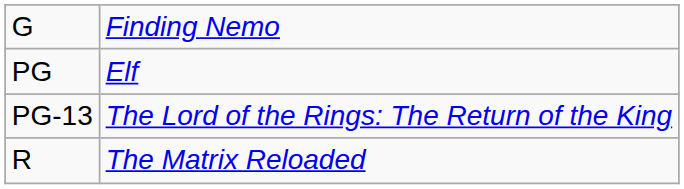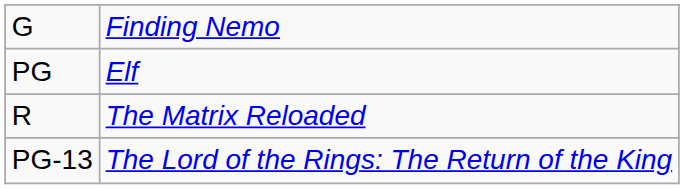 <table class="wikitable sortable" style="margin:auto; margin:auto;">
 <tr>
 <td>G</td>
 <td><em><a href='#'>Finding Nemo</a></em></td>
 </tr>
 <tr>
 <td>PG</td>
 <td><em><a href='#'>Elf</a></em></td>
 </tr>
 <tr>
+<td>R</td>
+<td><em><a href='#'>The Matrix Reloaded</a></em></td>
+</tr>
+<tr>
 <td>PG-13</td>
 <td><em><a href='#'>The Lord of the Rings: The Return of the King</a></em></td>
 </tr>
-<tr>
-<td>R</td>
-<td><em><a href='#'>The Matrix Reloaded</a></em></td>
-</tr>
 </table>
